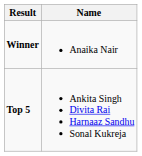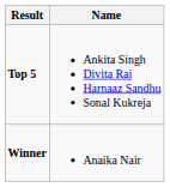 <table class="wikitable sortable" style="font-size: 95%;">
 <tr>
 <th>Result</th>
 <th>Name</th>
 </tr>
 <tr>
+<td><strong>Top 5</strong></td>
+<td><br><ul><li>Ankita Singh</li><li><a href='#'>Divita Rai</a></li><li><a href='#'>Harnaaz Sandhu</a></li><li>Sonal Kukreja</li></ul></td>
+</tr>
+<tr>
 <td><strong>Winner</strong></td>
 <td><br><ul><li>Anaika Nair</li></ul></td>
 </tr>
-<tr>
-<td><strong>Top 5</strong></td>
-<td><br><ul><li>Ankita Singh</li><li><a href='#'>Divita Rai</a></li><li><a href='#'>Harnaaz Sandhu</a></li><li>Sonal Kukreja</li></ul></td>
-</tr>
 </table>
